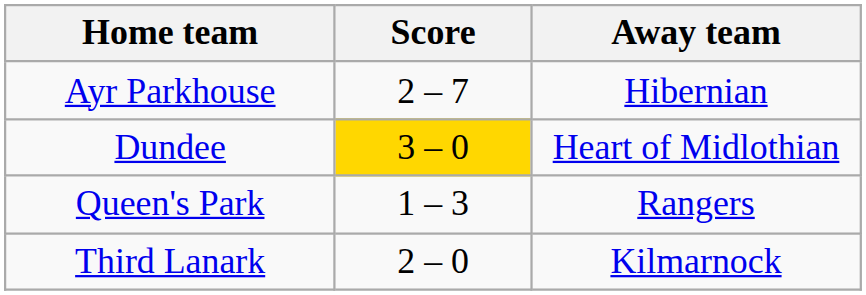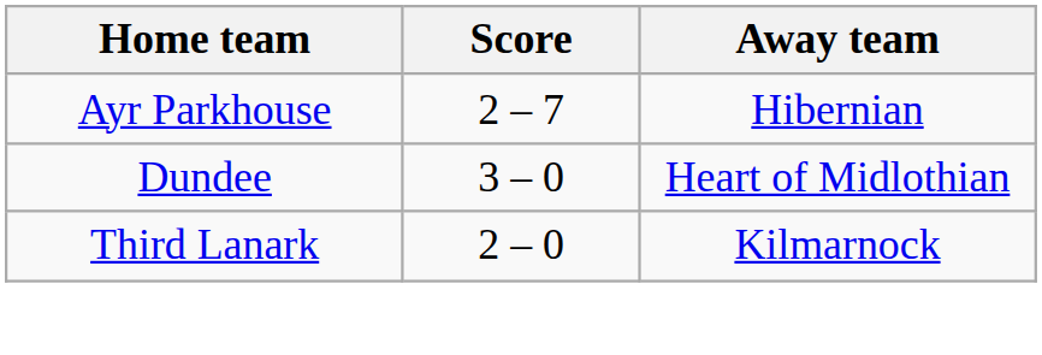 <table class="wikitable" style="text-align: center">
 <tr>
 <th width=140>Home team</th>
 <th width=80>Score</th>
 <th width=140>Away team</th>
 </tr>
 <tr>
 <td><a href='#'>Ayr Parkhouse</a></td>
 <td>2 – 7</td>
 <td><a href='#'>Hibernian</a></td>
 </tr>
 <tr>
 <td><a href='#'>Dundee</a></td>
-<td style="background: gold;">3 – 0</td>
+<td>3 – 0</td>
 <td><a href='#'>Heart of Midlothian</a></td>
-</tr>
-<tr>
-<td><a href='#'>Queen's Park</a></td>
-<td>1 – 3</td>
-<td><a href='#'>Rangers</a></td>
 </tr>
 <tr>
 <td><a href='#'>Third Lanark</a></td>
 <td>2 – 0</td>
 <td><a href='#'>Kilmarnock</a></td>
 </tr>
 </table>
